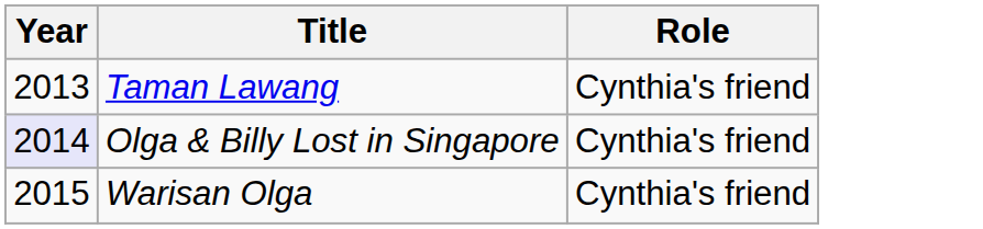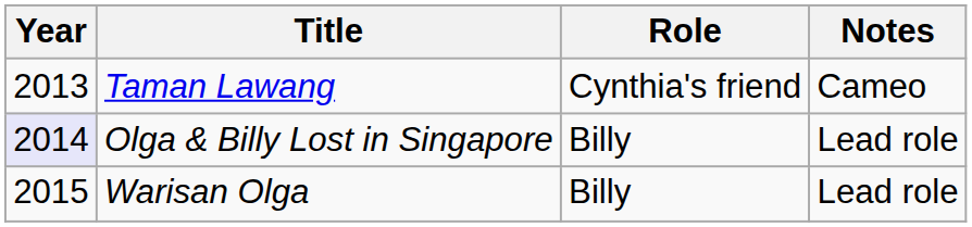 <table class="wikitable">
 <tr>
 <th>Year</th>
 <th>Title</th>
 <th>Role</th>
+<th>Notes</th>
 </tr>
 <tr>
 <td>2013</td>
 <td><em><a href='#'>Taman Lawang</a></em></td>
 <td>Cynthia's friend</td>
+<td>Cameo</td>
 </tr>
 <tr>
 <td style="background: lavender;">2014</td>
 <td><em>Olga & Billy Lost in Singapore</em></td>
-<td>Cynthia's friend</td>
+<td>Billy</td>
+<td>Lead role</td>
 </tr>
 <tr>
 <td>2015</td>
 <td><em>Warisan Olga</em></td>
-<td>Cynthia's friend</td>
+<td>Billy</td>
+<td>Lead role</td>
 </tr>
 </table>
